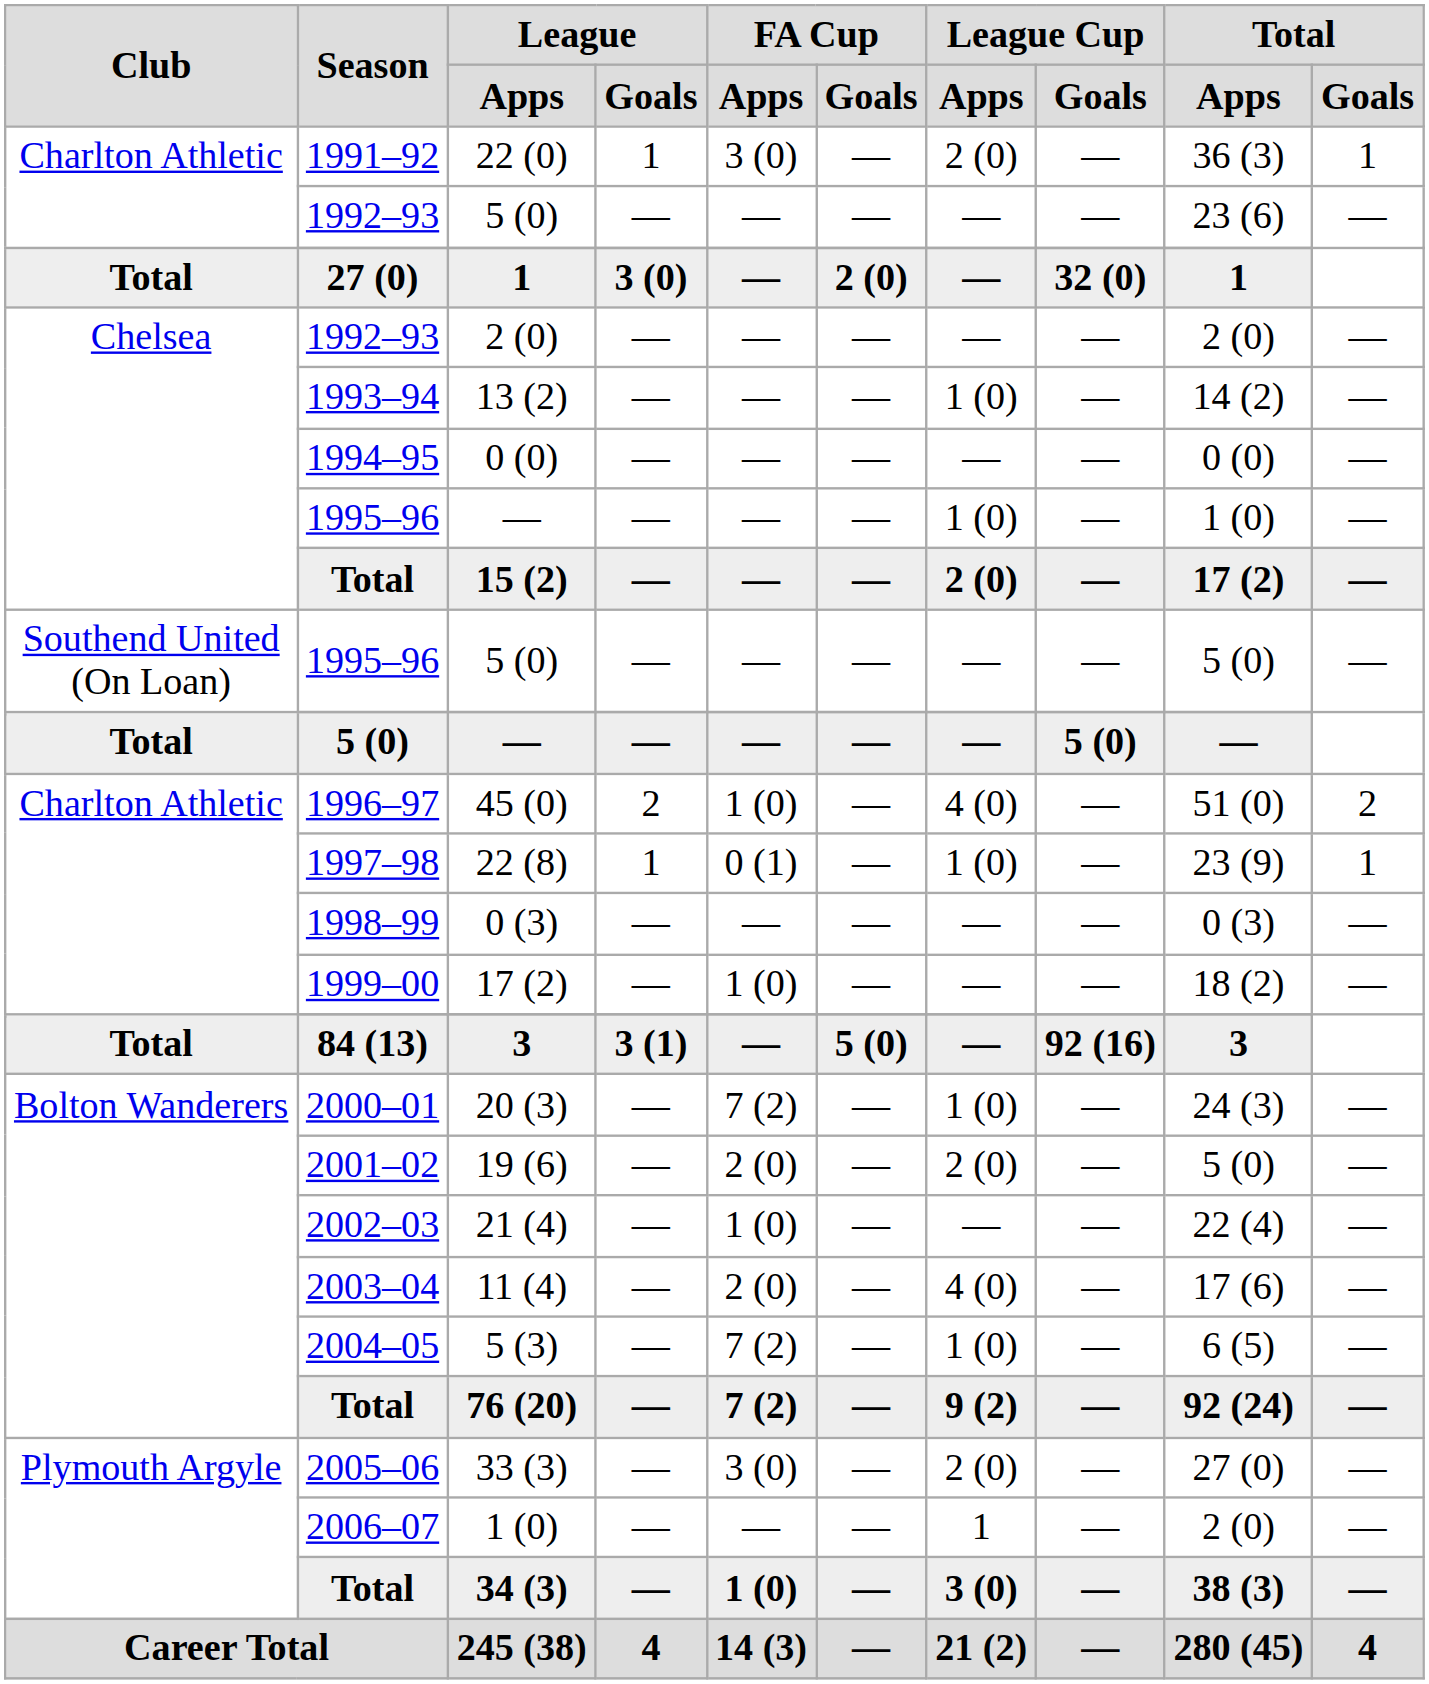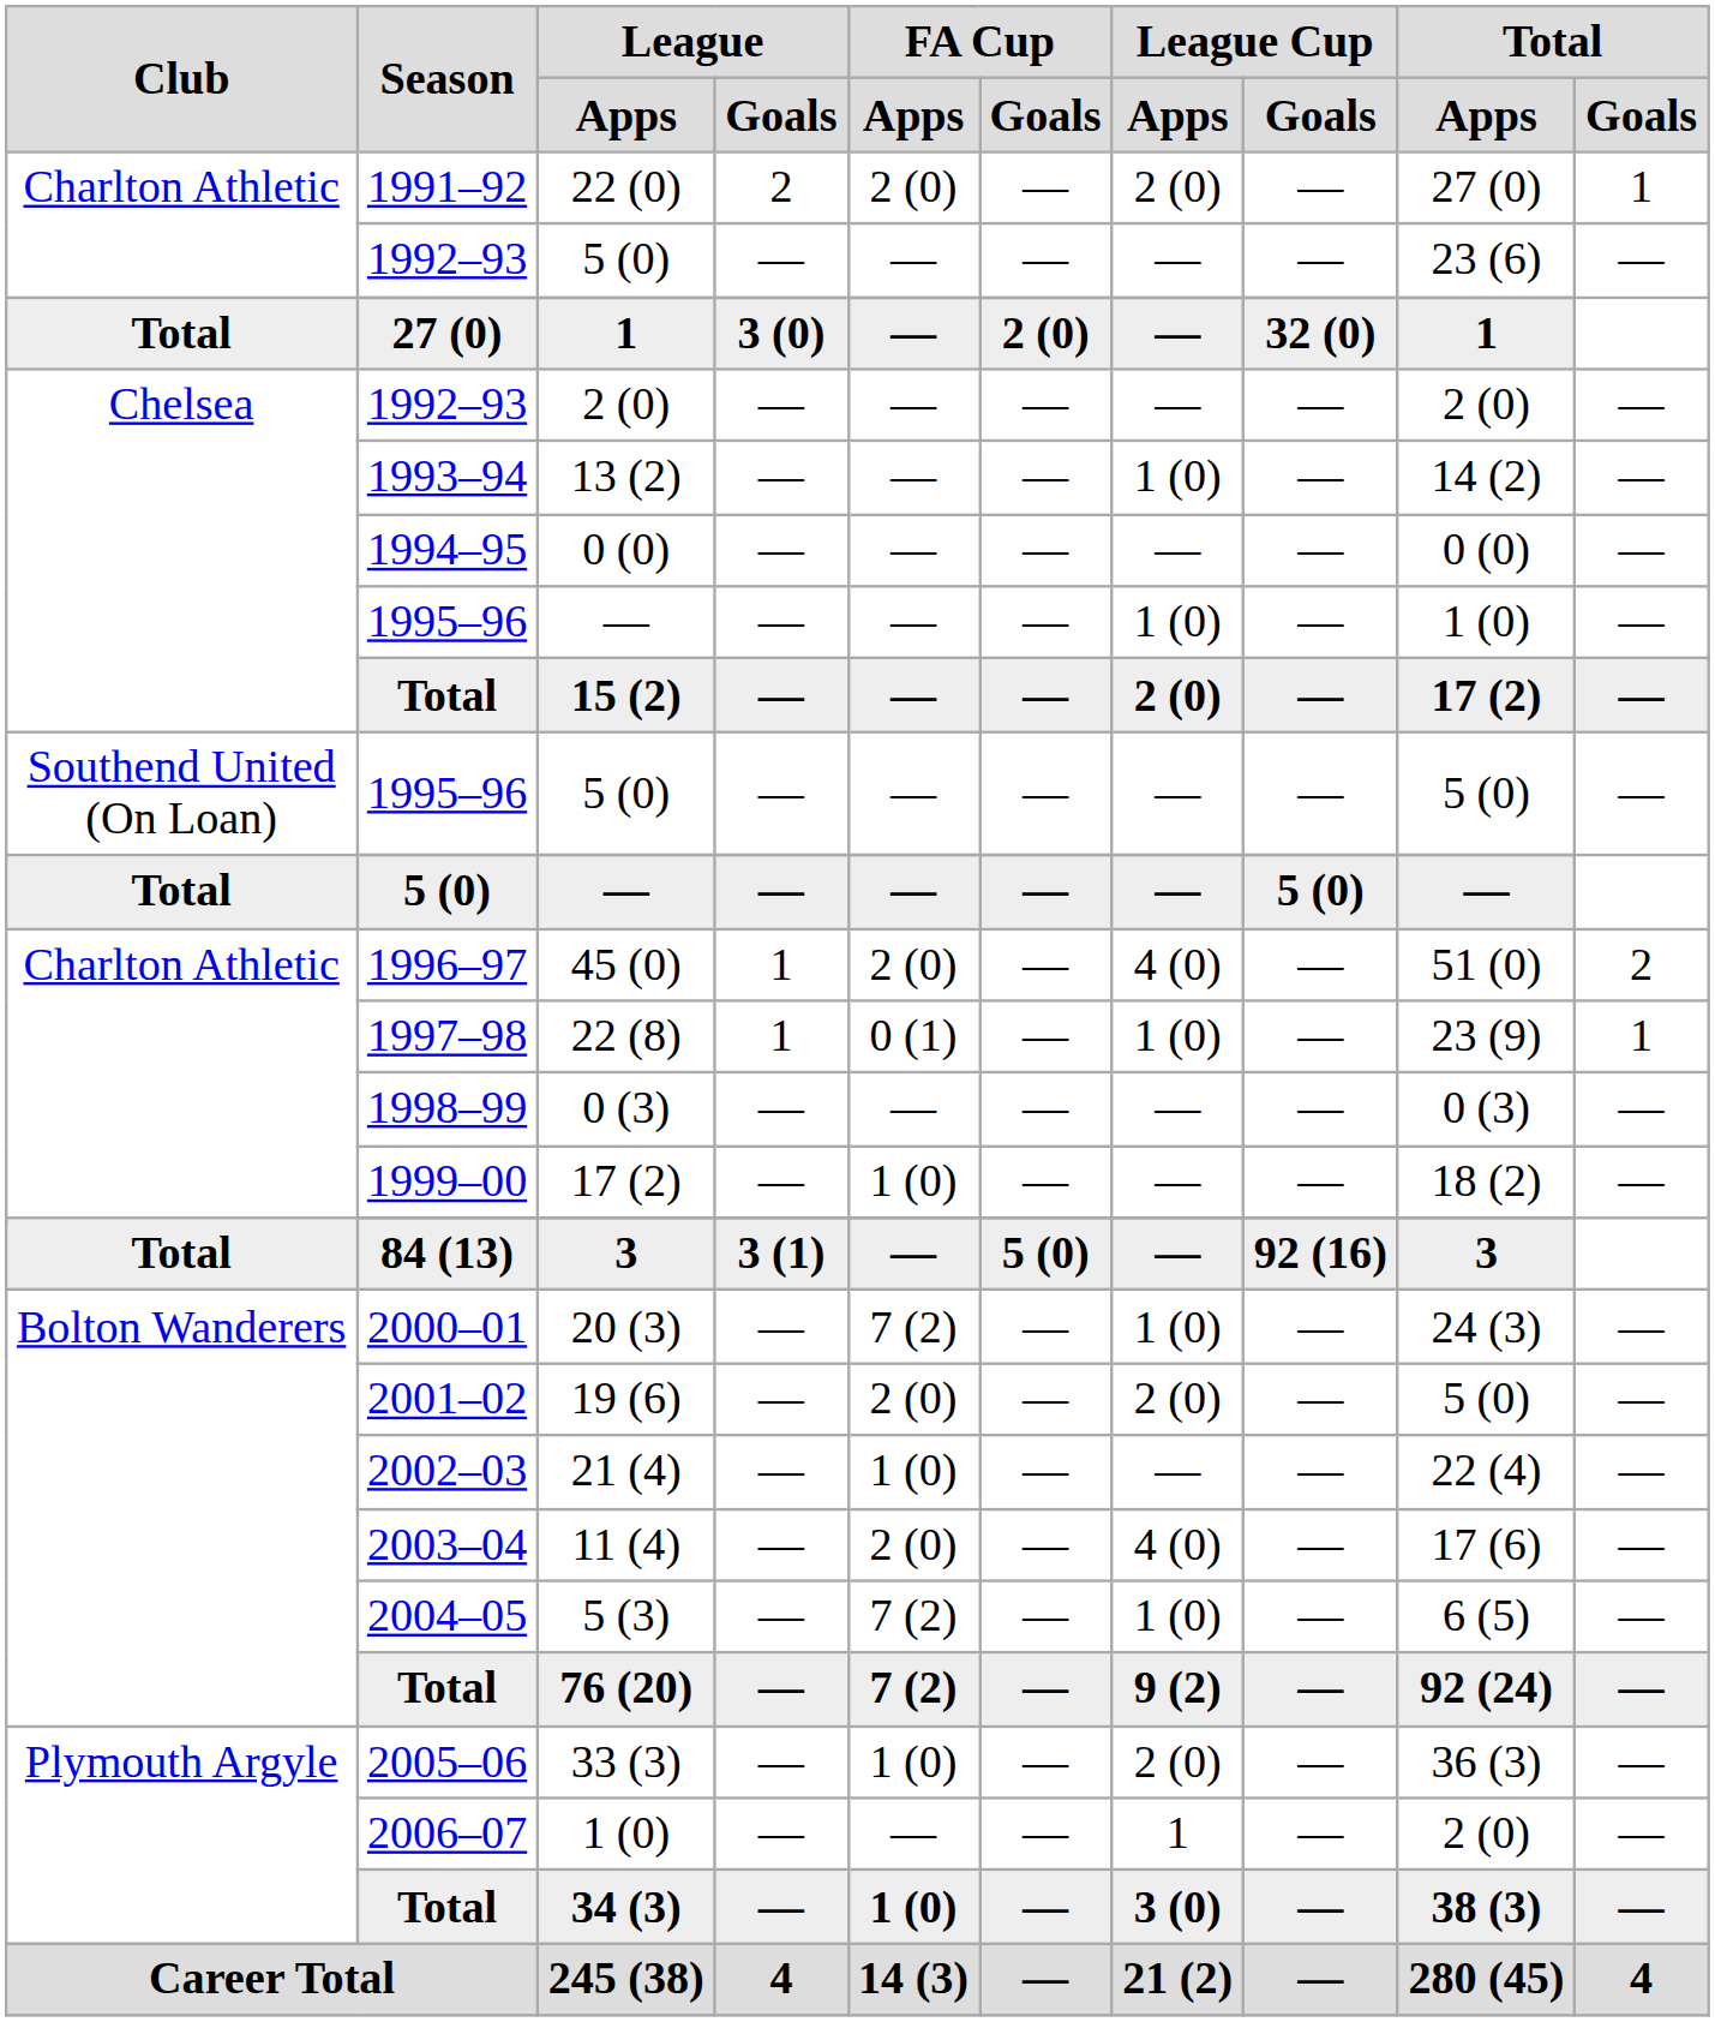 <table class="wikitable" style="text-align: center; background-color:#ffffff;">
 <tr style="font-weight:bold; background-color:#dddddd;">
 <td rowspan="2">Club</td>
 <td rowspan="2">Season</td>
 <td colspan="2">League</td>
 <td colspan="2">FA Cup</td>
 <td colspan="2">League Cup</td>
 <td colspan="2">Total</td>
 </tr>
 <tr style="font-weight:bold; background-color:#dddddd;">
 <td>Apps</td>
 <td>Goals</td>
 <td>Apps</td>
 <td>Goals</td>
 <td>Apps</td>
 <td>Goals</td>
 <td>Apps</td>
 <td>Goals</td>
 </tr>
 <tr>
 <td rowspan="3" valign="top"><a href='#'>Charlton Athletic</a></td>
 <td><a href='#'>1991–92</a></td>
 <td>22 (0)</td>
-<td>1</td>
-<td>3 (0)</td>
+<td>2</td>
+<td>2 (0)</td>
 <td>—</td>
 <td>2 (0)</td>
 <td>—</td>
-<td>36 (3)</td>
+<td>27 (0)</td>
 <td>1</td>
 </tr>
 <tr>
 <td><a href='#'>1992–93</a></td>
 <td>5 (0)</td>
 <td>—</td>
 <td>—</td>
 <td>—</td>
 <td>—</td>
 <td>—</td>
 <td>23 (6)</td>
 <td>—</td>
 </tr>
 <tr>
 </tr>
 <tr style="font-weight:bold; background-color:#eeeeee;">
 <td>Total</td>
 <td>27 (0)</td>
 <td>1</td>
 <td>3 (0)</td>
 <td>—</td>
 <td>2 (0)</td>
 <td>—</td>
 <td>32 (0)</td>
 <td>1</td>
 </tr>
 <tr>
 <td rowspan="5" valign="top"><a href='#'>Chelsea</a></td>
 <td><a href='#'>1992–93</a></td>
 <td>2 (0)</td>
 <td>—</td>
 <td>—</td>
 <td>—</td>
 <td>—</td>
 <td>—</td>
 <td>2 (0)</td>
 <td>—</td>
 </tr>
 <tr>
 <td><a href='#'>1993–94</a></td>
 <td>13 (2)</td>
 <td>—</td>
 <td>—</td>
 <td>—</td>
 <td>1 (0)</td>
 <td>—</td>
 <td>14 (2)</td>
 <td>—</td>
 </tr>
 <tr>
 <td><a href='#'>1994–95</a></td>
 <td>0 (0)</td>
 <td>—</td>
 <td>—</td>
 <td>—</td>
 <td>—</td>
 <td>—</td>
 <td>0 (0)</td>
 <td>—</td>
 </tr>
 <tr>
 <td><a href='#'>1995–96</a></td>
 <td>—</td>
 <td>—</td>
 <td>—</td>
 <td>—</td>
 <td>1 (0)</td>
 <td>—</td>
 <td>1 (0)</td>
 <td>—</td>
 </tr>
 <tr style="font-weight:bold; background-color:#eeeeee;">
 <td>Total</td>
 <td>15 (2)</td>
 <td>—</td>
 <td>—</td>
 <td>—</td>
 <td>2 (0)</td>
 <td>—</td>
 <td>17 (2)</td>
 <td>—</td>
 </tr>
 <tr>
 <td rowspan="2" valign="top"><a href='#'>Southend United</a><br>(On Loan)</td>
 <td><a href='#'>1995–96</a></td>
 <td>5 (0)</td>
 <td>—</td>
 <td>—</td>
 <td>—</td>
 <td>—</td>
 <td>—</td>
 <td>5 (0)</td>
 <td>—</td>
 </tr>
 <tr>
 </tr>
 <tr style="font-weight:bold; background-color:#eeeeee;">
 <td>Total</td>
 <td>5 (0)</td>
 <td>—</td>
 <td>—</td>
 <td>—</td>
 <td>—</td>
 <td>—</td>
 <td>5 (0)</td>
 <td>—</td>
 </tr>
 <tr>
 <td rowspan="5" valign="top"><a href='#'>Charlton Athletic</a></td>
 <td><a href='#'>1996–97</a></td>
 <td>45 (0)</td>
-<td>2</td>
-<td>1 (0)</td>
+<td>1</td>
+<td>2 (0)</td>
 <td>—</td>
 <td>4 (0)</td>
 <td>—</td>
 <td>51 (0)</td>
 <td>2</td>
 </tr>
 <tr>
 <td><a href='#'>1997–98</a></td>
 <td>22 (8)</td>
 <td>1</td>
 <td>0 (1)</td>
 <td>—</td>
 <td>1 (0)</td>
 <td>—</td>
 <td>23 (9)</td>
 <td>1</td>
 </tr>
 <tr>
 <td><a href='#'>1998–99</a></td>
 <td>0 (3)</td>
 <td>—</td>
 <td>—</td>
 <td>—</td>
 <td>—</td>
 <td>—</td>
 <td>0 (3)</td>
 <td>—</td>
 </tr>
 <tr>
 <td><a href='#'>1999–00</a></td>
 <td>17 (2)</td>
 <td>—</td>
 <td>1 (0)</td>
 <td>—</td>
 <td>—</td>
 <td>—</td>
 <td>18 (2)</td>
 <td>—</td>
 </tr>
 <tr>
 </tr>
 <tr style="font-weight:bold; background-color:#eeeeee;">
 <td>Total</td>
 <td>84 (13)</td>
 <td>3</td>
 <td>3 (1)</td>
 <td>—</td>
 <td>5 (0)</td>
 <td>—</td>
 <td>92 (16)</td>
 <td>3</td>
 </tr>
 <tr>
 <td rowspan="6" valign="top"><a href='#'>Bolton Wanderers</a></td>
 <td><a href='#'>2000–01</a></td>
 <td>20 (3)</td>
 <td>—</td>
 <td>7 (2)</td>
 <td>—</td>
 <td>1 (0)</td>
 <td>—</td>
 <td>24 (3)</td>
 <td>—</td>
 </tr>
 <tr>
 <td><a href='#'>2001–02</a></td>
 <td>19 (6)</td>
 <td>—</td>
 <td>2 (0)</td>
 <td>—</td>
 <td>2 (0)</td>
 <td>—</td>
 <td>5 (0)</td>
 <td>—</td>
 </tr>
 <tr>
 <td><a href='#'>2002–03</a></td>
 <td>21 (4)</td>
 <td>—</td>
 <td>1 (0)</td>
 <td>—</td>
 <td>—</td>
 <td>—</td>
 <td>22 (4)</td>
 <td>—</td>
 </tr>
 <tr>
 <td><a href='#'>2003–04</a></td>
 <td>11 (4)</td>
 <td>—</td>
 <td>2 (0)</td>
 <td>—</td>
 <td>4 (0)</td>
 <td>—</td>
 <td>17 (6)</td>
 <td>—</td>
 </tr>
 <tr>
 <td><a href='#'>2004–05</a></td>
 <td>5 (3)</td>
 <td>—</td>
 <td>7 (2)</td>
 <td>—</td>
 <td>1 (0)</td>
 <td>—</td>
 <td>6 (5)</td>
 <td>—</td>
 </tr>
 <tr style="font-weight:bold; background-color:#eeeeee;">
 <td>Total</td>
 <td>76 (20)</td>
 <td>—</td>
 <td>7 (2)</td>
 <td>—</td>
 <td>9 (2)</td>
 <td>—</td>
 <td>92 (24)</td>
 <td>—</td>
 </tr>
 <tr>
 <td rowspan="3" valign="top"><a href='#'>Plymouth Argyle</a></td>
 <td><a href='#'>2005–06</a></td>
 <td>33 (3)</td>
 <td>—</td>
-<td>3 (0)</td>
+<td>1 (0)</td>
 <td>—</td>
 <td>2 (0)</td>
 <td>—</td>
-<td>27 (0)</td>
+<td>36 (3)</td>
 <td>—</td>
 </tr>
 <tr>
 <td><a href='#'>2006–07</a></td>
 <td>1 (0)</td>
 <td>—</td>
 <td>—</td>
 <td>—</td>
 <td>1</td>
 <td>—</td>
 <td>2 (0)</td>
 <td>—</td>
 </tr>
 <tr style="font-weight:bold; background-color:#eeeeee;">
 <td>Total</td>
 <td>34 (3)</td>
 <td>—</td>
 <td>1 (0)</td>
 <td>—</td>
 <td>3 (0)</td>
 <td>—</td>
 <td>38 (3)</td>
 <td>—</td>
 </tr>
 <tr style="font-weight:bold; background-color:#dddddd;">
 <td colspan="2">Career Total</td>
 <td>245 (38)</td>
 <td>4</td>
 <td>14 (3)</td>
 <td>—</td>
 <td>21 (2)</td>
 <td>—</td>
 <td>280 (45)</td>
 <td>4</td>
 </tr>
 </table>
